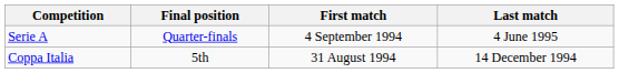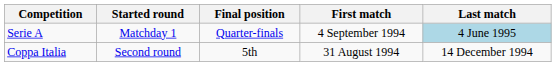 <table class=wikitable style="text-align:center; width:730px">
 <tr>
 <th style=text-align:center; width:150px;>Competition</th>
+<th style=text-align:center; width:100px;>Started round</th>
 <th style=text-align:center; width:100px;>Final position</th>
 <th style=text-align:center; width:150px;>First match</th>
 <th style=text-align:center; width:140px;>Last match</th>
 </tr>
 <tr>
 <td style=text-align:left;><a href='#'>Serie A</a></td>
+<td><a href='#'>Matchday 1</a></td>
 <td><a href='#'>Quarter-finals</a></td>
 <td>4 September 1994</td>
-<td>4 June 1995</td>
+<td style="background: lightblue;">4 June 1995</td>
 </tr>
 <tr>
 <td style=text-align:left;><a href='#'>Coppa Italia</a></td>
+<td><a href='#'>Second round</a></td>
 <td>5th</td>
 <td>31 August 1994</td>
 <td>14 December 1994</td>
 </tr>
 </table>
